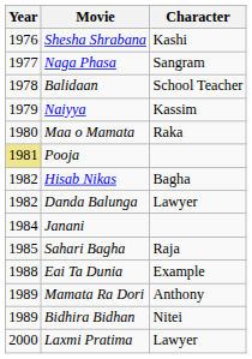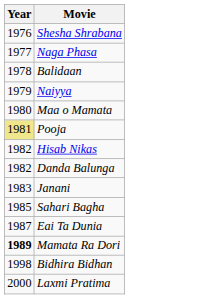 <table class="wikitable">
 <tr>
 <th>Year</th>
 <th>Movie</th>
-<th>Character</th>
 </tr>
 <tr>
 <td>1976</td>
 <td><em><a href='#'>Shesha Shrabana</a></em></td>
-<td>Kashi</td>
 </tr>
 <tr>
 <td>1977</td>
 <td><em><a href='#'>Naga Phasa</a></em></td>
-<td>Sangram</td>
 </tr>
 <tr>
 <td>1978</td>
 <td><em>Balidaan</em></td>
-<td>School Teacher</td>
 </tr>
 <tr>
 <td>1979</td>
 <td><em><a href='#'>Naiyya</a></em></td>
-<td>Kassim</td>
 </tr>
 <tr>
 <td>1980</td>
 <td><em>Maa o Mamata</em></td>
-<td>Raka</td>
 </tr>
 <tr>
 <td style="background: khaki;">1981</td>
 <td><em>Pooja</em></td>
-<td></td>
 </tr>
 <tr>
 <td>1982</td>
 <td><em><a href='#'>Hisab Nikas</a></em></td>
-<td>Bagha</td>
 </tr>
 <tr>
 <td>1982</td>
 <td><em>Danda Balunga</em></td>
-<td>Lawyer</td>
 </tr>
 <tr>
-<td>1984</td>
+<td>1983</td>
 <td><em>Janani</em></td>
-<td></td>
 </tr>
 <tr>
 <td>1985</td>
 <td><em>Sahari Bagha</em></td>
-<td>Raja</td>
 </tr>
 <tr>
-<td>1988</td>
+<td>1987</td>
 <td><em>Eai Ta Dunia</em></td>
-<td>Example</td>
 </tr>
 <tr>
-<td>1989</td>
+<td><strong>1989</strong></td>
 <td><em>Mamata Ra Dori</em></td>
-<td>Anthony</td>
 </tr>
 <tr>
-<td>1989</td>
+<td>1998</td>
 <td><em>Bidhira Bidhan</em></td>
-<td>Nitei</td>
 </tr>
 <tr>
 <td>2000</td>
 <td><em>Laxmi Pratima</em></td>
-<td>Lawyer</td>
 </tr>
 </table>
